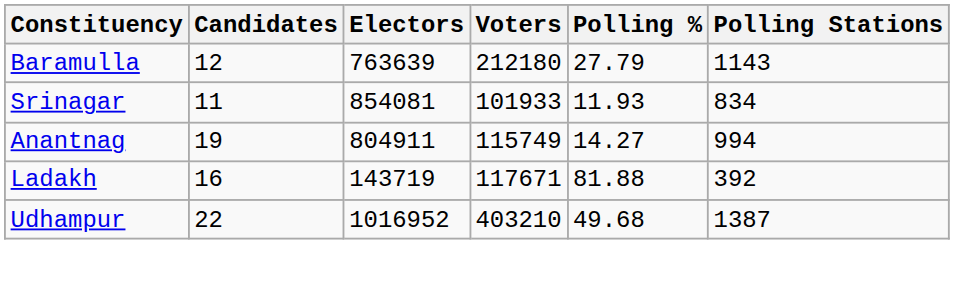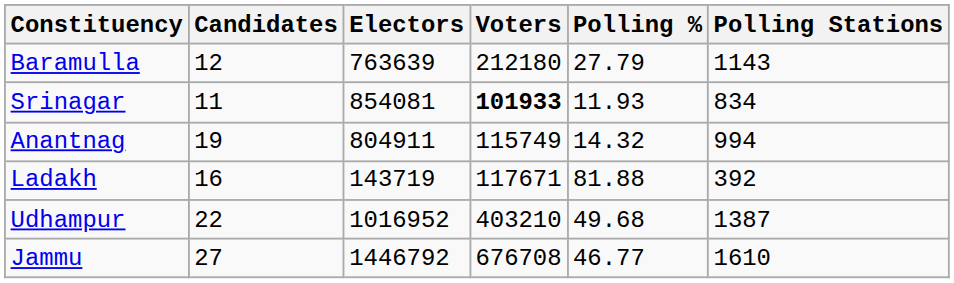 <table class="wikitable">
 <tr>
 <th>Constituency</th>
 <th>Candidates</th>
 <th>Electors</th>
 <th>Voters</th>
 <th>Polling %</th>
 <th>Polling Stations</th>
 </tr>
 <tr>
 <td><a href='#'>Baramulla</a></td>
 <td>12</td>
 <td>763639</td>
 <td>212180</td>
 <td>27.79</td>
 <td>1143</td>
 </tr>
 <tr>
 <td><a href='#'>Srinagar</a></td>
 <td>11</td>
 <td>854081</td>
-<td>101933</td>
+<td><strong>101933</strong></td>
 <td>11.93</td>
 <td>834</td>
 </tr>
 <tr>
 <td><a href='#'>Anantnag</a></td>
 <td>19</td>
 <td>804911</td>
 <td>115749</td>
-<td>14.27</td>
+<td>14.32</td>
 <td>994</td>
 </tr>
 <tr>
 <td><a href='#'>Ladakh</a></td>
 <td>16</td>
 <td>143719</td>
 <td>117671</td>
 <td>81.88</td>
 <td>392</td>
 </tr>
 <tr>
 <td><a href='#'>Udhampur</a></td>
 <td>22</td>
 <td>1016952</td>
 <td>403210</td>
 <td>49.68</td>
 <td>1387</td>
 </tr>
+<tr>
+<td><a href='#'>Jammu</a></td>
+<td>27</td>
+<td>1446792</td>
+<td>676708</td>
+<td>46.77</td>
+<td>1610</td>
+</tr>
 </table>
